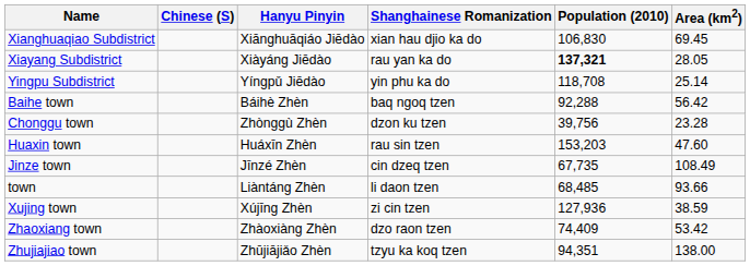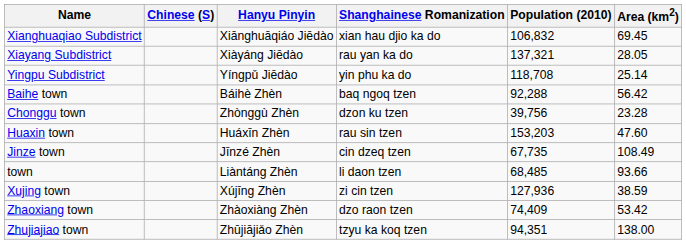 <table class="wikitable">
 <tr>
 <th>Name</th>
 <th><a href='#'>Chinese</a> (<a href='#'>S</a>)</th>
 <th><a href='#'>Hanyu Pinyin</a></th>
 <th><a href='#'>Shanghainese</a> Romanization</th>
 <th>Population (2010)</th>
 <th>Area (km<sup>2</sup>)</th>
 </tr>
 <tr>
 <td><a href='#'>Xianghuaqiao Subdistrict</a></td>
 <td></td>
 <td>Xiānghuāqiáo Jiēdào</td>
 <td>xian hau djio ka do</td>
-<td>106,830</td>
+<td>106,832</td>
 <td>69.45</td>
 </tr>
 <tr>
 <td><a href='#'>Xiayang Subdistrict</a></td>
 <td></td>
 <td>Xiàyáng Jiēdào</td>
 <td>rau yan ka do</td>
-<td><strong>137,321</strong></td>
+<td>137,321</td>
 <td>28.05</td>
 </tr>
 <tr>
 <td><a href='#'>Yingpu Subdistrict</a></td>
 <td></td>
 <td>Yíngpǔ Jiēdào</td>
 <td>yin phu ka do</td>
 <td>118,708</td>
 <td>25.14</td>
 </tr>
 <tr>
 <td><a href='#'>Baihe</a> town</td>
 <td></td>
 <td>Báihè Zhèn</td>
 <td>baq ngoq tzen</td>
 <td>92,288</td>
 <td>56.42</td>
 </tr>
 <tr>
 <td><a href='#'>Chonggu</a> town</td>
 <td></td>
 <td>Zhònggù Zhèn</td>
 <td>dzon ku tzen</td>
 <td>39,756</td>
 <td>23.28</td>
 </tr>
 <tr>
 <td><a href='#'>Huaxin</a> town</td>
 <td></td>
 <td>Huáxīn Zhèn</td>
 <td>rau sin tzen</td>
 <td>153,203</td>
 <td>47.60</td>
 </tr>
 <tr>
 <td><a href='#'>Jinze</a> town</td>
 <td></td>
 <td>Jīnzé Zhèn</td>
 <td>cin dzeq tzen</td>
 <td>67,735</td>
 <td>108.49</td>
 </tr>
 <tr>
 <td> town</td>
 <td></td>
 <td>Liàntáng Zhèn</td>
 <td>li daon tzen</td>
 <td>68,485</td>
 <td>93.66</td>
 </tr>
 <tr>
 <td><a href='#'>Xujing</a> town</td>
 <td></td>
 <td>Xújīng Zhèn</td>
 <td>zi cin tzen</td>
 <td>127,936</td>
 <td>38.59</td>
 </tr>
 <tr>
 <td><a href='#'>Zhaoxiang</a> town</td>
 <td></td>
 <td>Zhàoxiàng Zhèn</td>
 <td>dzo raon tzen</td>
 <td>74,409</td>
 <td>53.42</td>
 </tr>
 <tr>
 <td><a href='#'>Zhujiajiao</a> town</td>
 <td></td>
 <td>Zhūjiājiǎo Zhèn</td>
 <td>tzyu ka koq tzen</td>
 <td>94,351</td>
 <td>138.00</td>
 </tr>
 </table>
